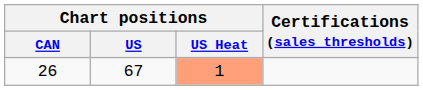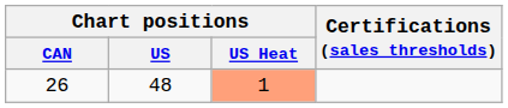 <table class="wikitable">
 <tr>
 <th colspan="3">Chart positions</th>
 <th rowspan="2">Certifications<br><small>(<a href='#'>sales thresholds</a>)</small></th>
 </tr>
 <tr>
 <th style="width:62px;"><small><a href='#'>CAN</a></small></th>
 <th style="width:62px;"><small><a href='#'>US</a></small></th>
 <th style="width:62px;"><small><a href='#'>US Heat</a></small></th>
 </tr>
 <tr>
 <td style="text-align:center;">26</td>
-<td style="text-align:center;">67</td>
+<td style="text-align:center;">48</td>
 <td style="background: lightsalmon; text-align:center;">1</td>
 <td align=left></td>
 </tr>
 </table>
